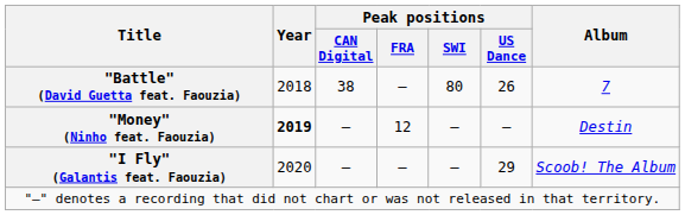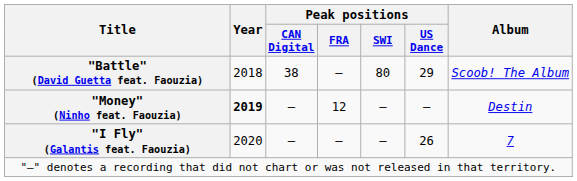 <table class="wikitable plainrowheaders" style="text-align:center;">
 <tr>
 <th rowspan="2" scope="col" style="width:18em;">Title</th>
 <th rowspan="2" scope="col" style="width:1em;">Year</th>
 <th colspan="4" scope="col">Peak positions</th>
 <th rowspan="2" scope="col">Album</th>
 </tr>
 <tr>
 <th scope="col" style="width:3.5em;font-size:90%;"><a href='#'>CAN<br>Digital</a><br></th>
 <th scope="col" style="width:3.5em;font-size:90%;"><a href='#'>FRA</a><br></th>
 <th scope="col" style="width:3.5em;font-size:90%;"><a href='#'>SWI</a><br></th>
 <th scope="col" style="width:3.5em;font-size:90%;"><a href='#'>US<br>Dance</a><br></th>
 </tr>
 <tr>
 <th scope="row">"Battle"<br><small>(<a href='#'>David Guetta</a> feat. Faouzia)</small></th>
 <td>2018</td>
 <td>38</td>
 <td>—</td>
 <td>80</td>
-<td>26</td>
-<td><em><a href='#'>7</a></em></td>
+<td>29</td>
+<td><em><a href='#'>Scoob! The Album</a></em></td>
 </tr>
 <tr>
 <th scope="row">"Money"<br><small>(<a href='#'>Ninho</a> feat. Faouzia)</small></th>
 <td><strong>2019</strong></td>
 <td>—</td>
 <td>12</td>
 <td>—</td>
 <td>—</td>
 <td><em><a href='#'>Destin</a></em></td>
 </tr>
 <tr>
 <th scope="row">"I Fly"<br><small>(<a href='#'>Galantis</a> feat. Faouzia)</small></th>
 <td>2020</td>
 <td>—</td>
 <td>—</td>
 <td>—</td>
-<td>29</td>
-<td><em><a href='#'>Scoob! The Album</a></em></td>
+<td>26</td>
+<td><em><a href='#'>7</a></em></td>
 </tr>
 <tr>
 <td colspan="7" style="font-size:90%">"—" denotes a recording that did not chart or was not released in that territory.</td>
 </tr>
 </table>
